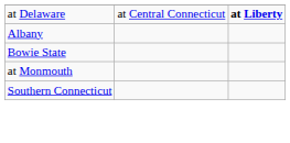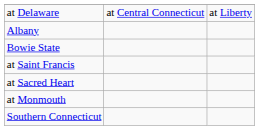 <table class="wikitable">
 <tr>
 </tr>
 <tr>
 <td>at <a href='#'>Delaware</a></td>
 <td>at <a href='#'>Central Connecticut</a></td>
-<td><strong>at <a href='#'>Liberty</a></strong></td>
+<td>at <a href='#'>Liberty</a></td>
 </tr>
 <tr>
 <td><a href='#'>Albany</a></td>
 <td></td>
 <td></td>
 </tr>
 <tr>
 <td><a href='#'>Bowie State</a></td>
+<td></td>
+<td></td>
+</tr>
+<tr>
+<td>at <a href='#'>Saint Francis</a></td>
+<td></td>
+<td></td>
+</tr>
+<tr>
+<td>at <a href='#'>Sacred Heart</a></td>
 <td></td>
 <td></td>
 </tr>
 <tr>
 <td>at <a href='#'>Monmouth</a></td>
 <td></td>
 <td></td>
 </tr>
 <tr>
 <td><a href='#'>Southern Connecticut</a></td>
 <td></td>
 <td></td>
 </tr>
 </table>
